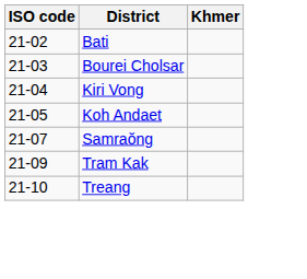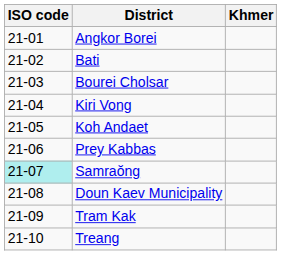 <table class="wikitable">
 <tr>
 <th>ISO code</th>
 <th>District</th>
 <th>Khmer</th>
+</tr>
+<tr>
+<td>21-01</td>
+<td><a href='#'>Angkor Borei</a></td>
+<td></td>
 </tr>
 <tr>
 <td>21-02</td>
 <td><a href='#'>Bati</a></td>
 <td></td>
 </tr>
 <tr>
 <td>21-03</td>
 <td><a href='#'>Bourei Cholsar</a></td>
 <td></td>
 </tr>
 <tr>
 <td>21-04</td>
 <td><a href='#'>Kiri Vong</a></td>
 <td></td>
 </tr>
 <tr>
 <td>21-05</td>
 <td><a href='#'>Koh Andaet</a></td>
 <td></td>
 </tr>
 <tr>
-<td>21-07</td>
+<td>21-06</td>
+<td><a href='#'>Prey Kabbas</a></td>
+<td></td>
+</tr>
+<tr>
+<td style="background: paleturquoise;">21-07</td>
 <td><a href='#'>Samraŏng</a></td>
+<td></td>
+</tr>
+<tr>
+<td>21-08</td>
+<td><a href='#'>Doun Kaev Municipality</a></td>
 <td></td>
 </tr>
 <tr>
 <td>21-09</td>
 <td><a href='#'>Tram Kak</a></td>
 <td></td>
 </tr>
 <tr>
 <td>21-10</td>
 <td><a href='#'>Treang</a></td>
 <td></td>
 </tr>
 </table>
